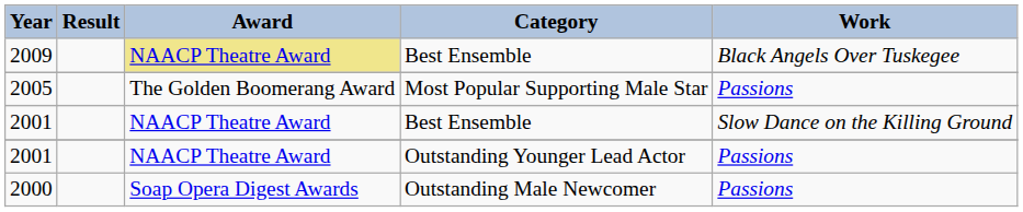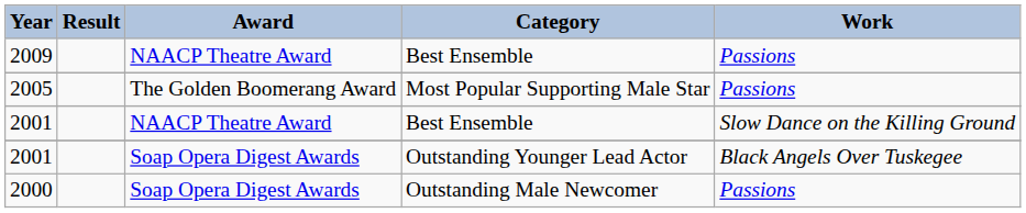 <table class="wikitable">
 <tr>
 <th style="background:#b0c4de;">Year</th>
 <th style="background:#b0c4de;">Result</th>
 <th style="background:#b0c4de;">Award</th>
 <th style="background:#b0c4de;">Category</th>
 <th style="background:#b0c4de;">Work</th>
 </tr>
 <tr>
 <td>2009</td>
 <td></td>
-<td style="background: khaki;"><a href='#'>NAACP Theatre Award</a></td>
+<td><a href='#'>NAACP Theatre Award</a></td>
 <td>Best Ensemble</td>
-<td><em>Black Angels Over Tuskegee</em></td>
+<td><em><a href='#'>Passions</a></em></td>
 </tr>
 <tr>
 </tr>
 <tr>
 <td>2005</td>
 <td></td>
 <td>The Golden Boomerang Award</td>
 <td>Most Popular Supporting Male Star</td>
 <td><em><a href='#'>Passions</a></em></td>
 </tr>
 <tr>
 </tr>
 <tr>
 <td>2001</td>
 <td></td>
 <td><a href='#'>NAACP Theatre Award</a></td>
 <td>Best Ensemble</td>
 <td><em>Slow Dance on the Killing Ground</em></td>
 </tr>
 <tr>
 </tr>
 <tr>
 <td>2001</td>
 <td></td>
-<td><a href='#'>NAACP Theatre Award</a></td>
+<td><a href='#'>Soap Opera Digest Awards</a></td>
 <td>Outstanding Younger Lead Actor</td>
-<td><em><a href='#'>Passions</a></em></td>
+<td><em>Black Angels Over Tuskegee</em></td>
 </tr>
 <tr>
 <td rowspan=3>2000</td>
 <td></td>
 <td><a href='#'>Soap Opera Digest Awards</a></td>
 <td>Outstanding Male Newcomer</td>
 <td rowspan=3><em><a href='#'>Passions</a></em></td>
 </tr>
 </table>
